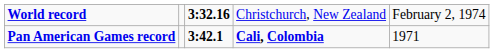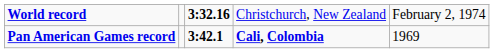 <table class="wikitable">
 <tr>
 <td><strong><a href='#'>World record</a></strong></td>
 <td></td>
 <td><strong>3:32.16</strong></td>
 <td><a href='#'>Christchurch</a>, <a href='#'>New Zealand</a></td>
 <td>February 2, 1974</td>
 </tr>
 <tr>
 <td><strong><a href='#'>Pan American Games record</a></strong></td>
 <td></td>
 <td><strong>3:42.1</strong></td>
 <td><strong><a href='#'>Cali</a>, <a href='#'>Colombia</a></strong></td>
-<td>1971</td>
+<td>1969</td>
 </tr>
 </table>
